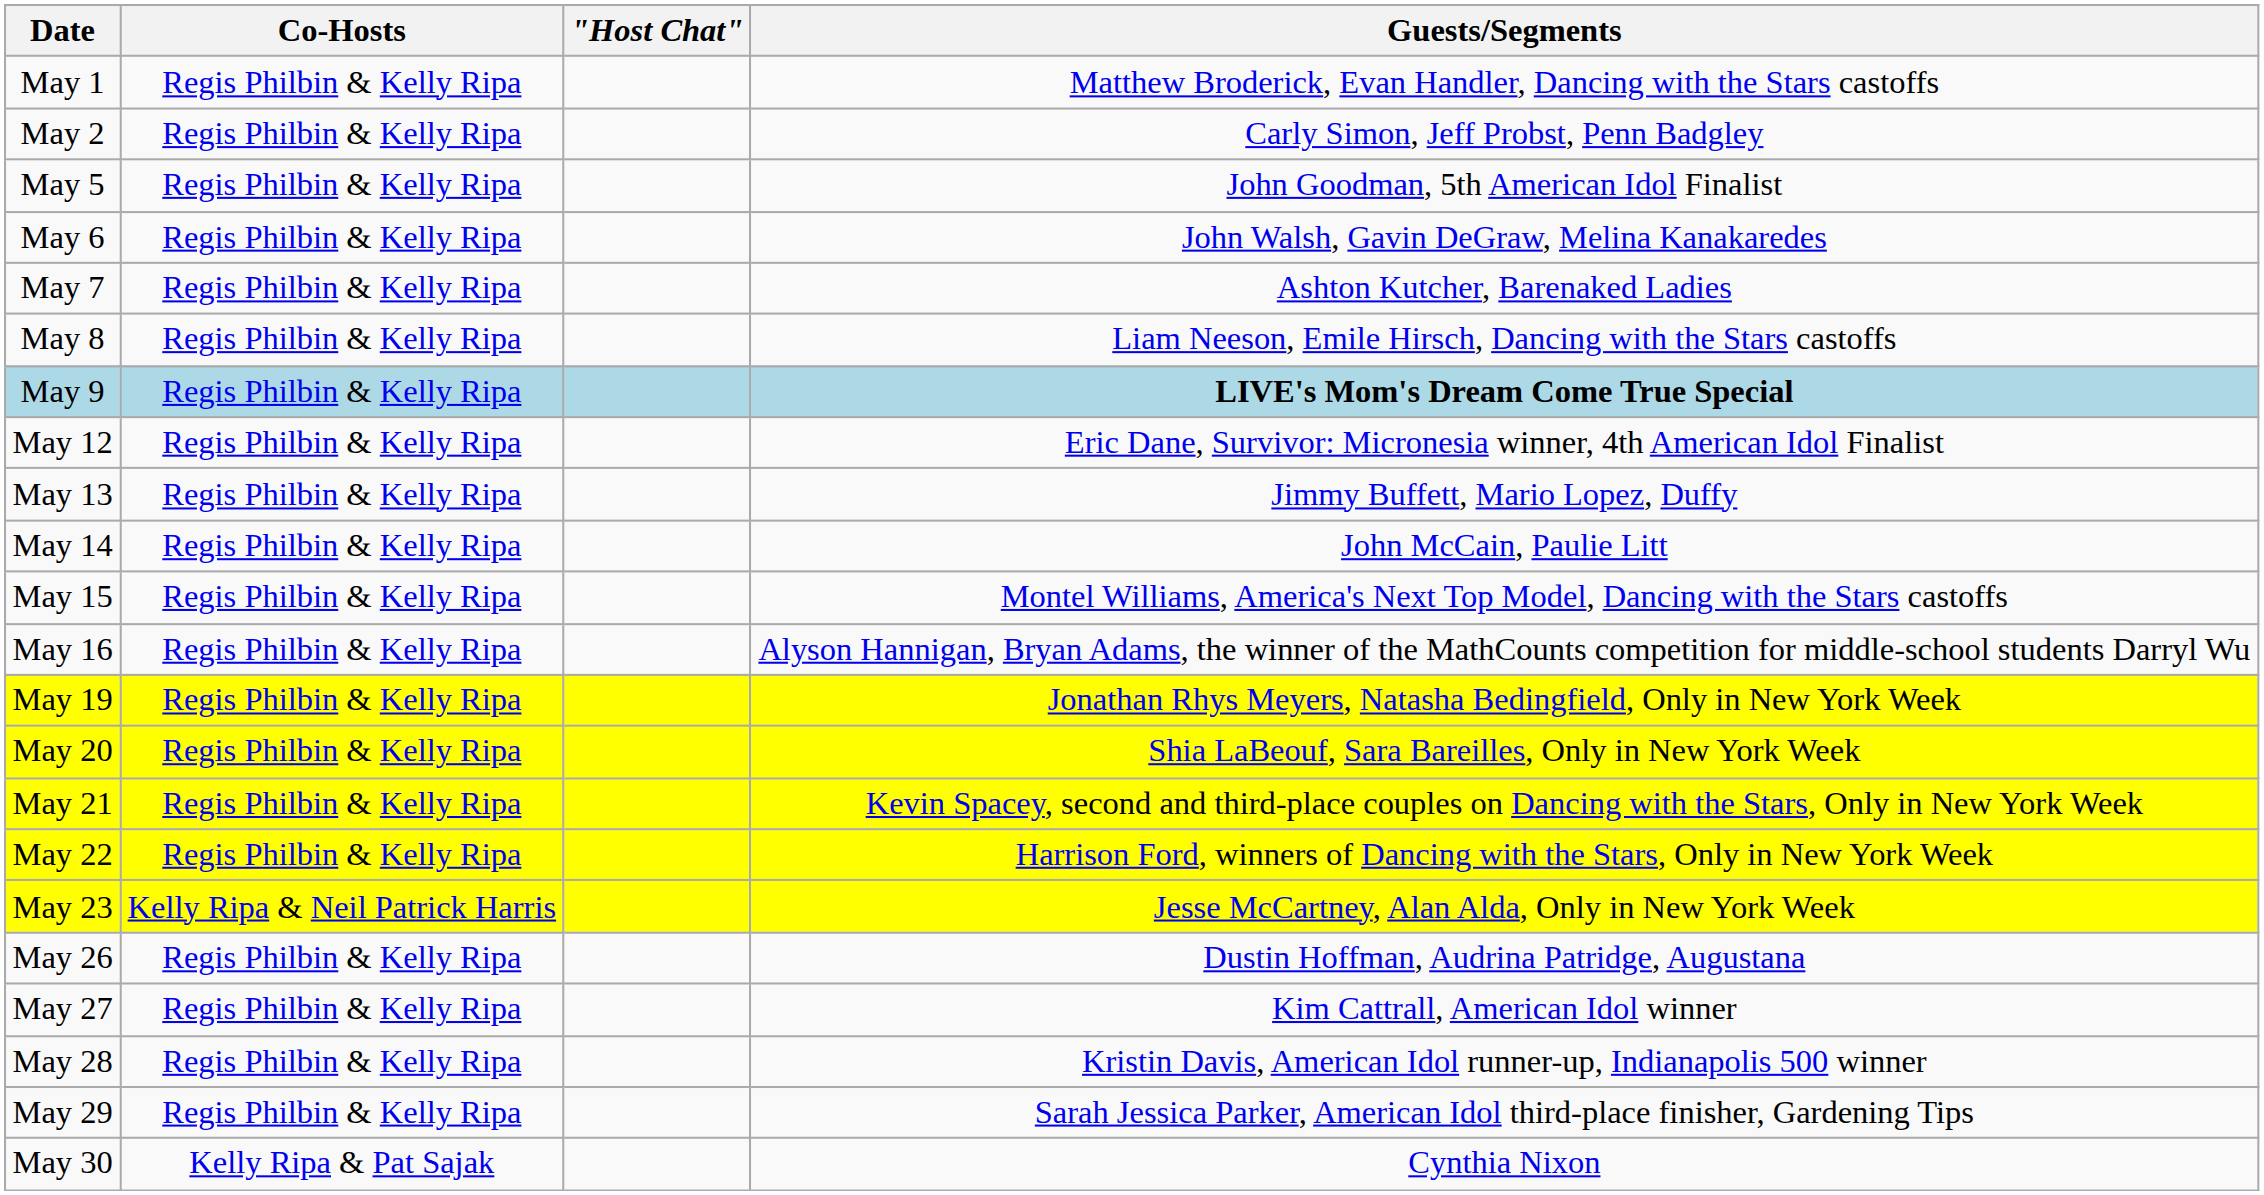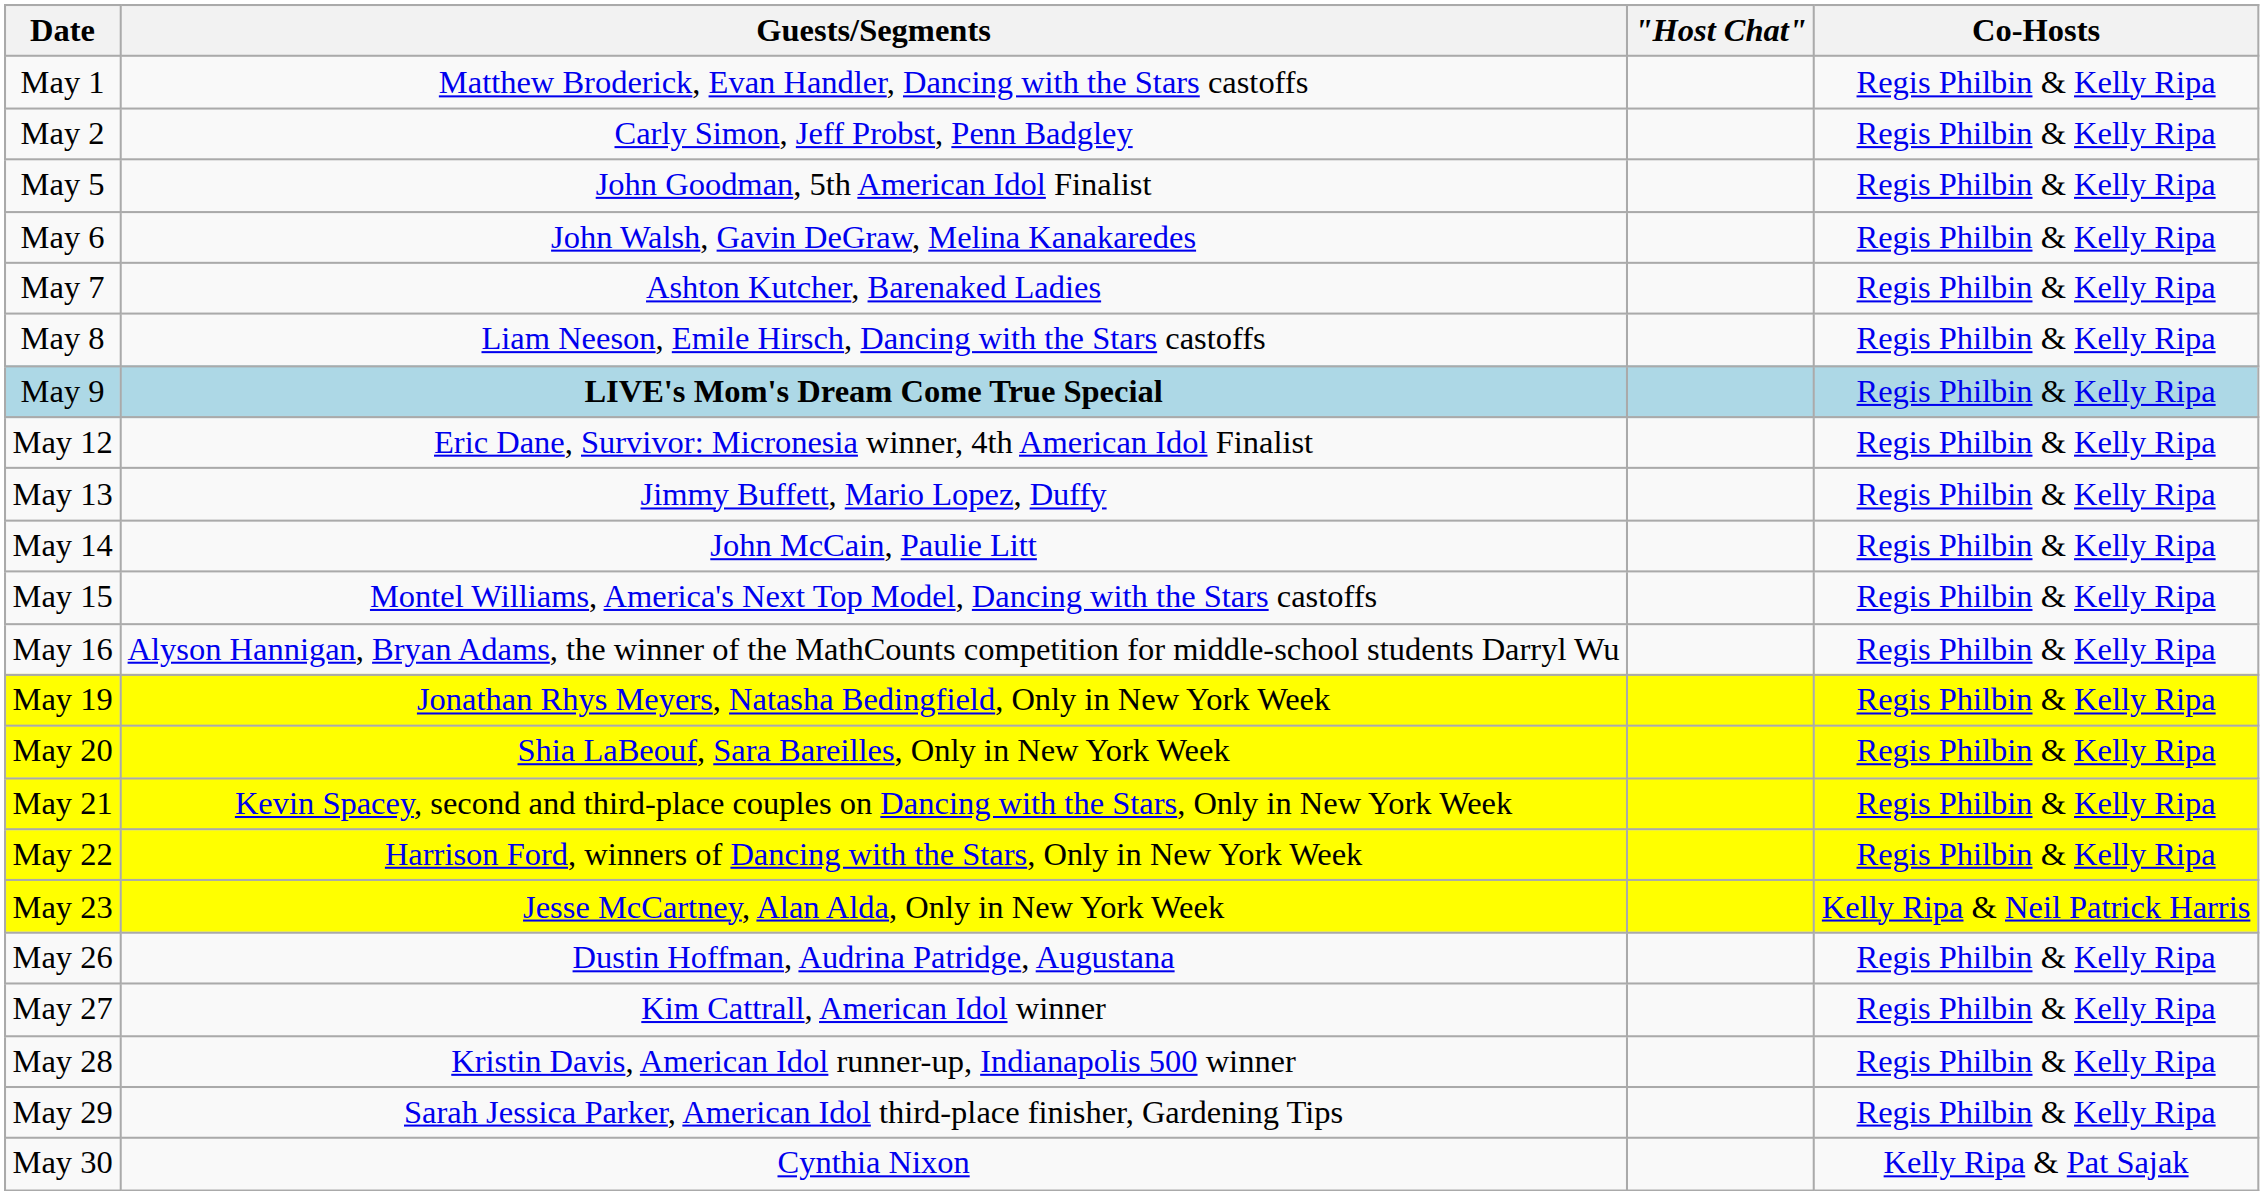 <table class="wikitable sortable" style="text-align:center;">
 <tr>
 <th>Date</th>
+<th>Guests/Segments</th>
+<th><em>"Host Chat"</em></th>
 <th>Co-Hosts</th>
-<th><em>"Host Chat"</em></th>
-<th>Guests/Segments</th>
 </tr>
 <tr>
 <td>May 1</td>
+<td><a href='#'>Matthew Broderick</a>, <a href='#'>Evan Handler</a>, <a href='#'>Dancing with the Stars</a> castoffs</td>
+<td></td>
 <td><a href='#'>Regis Philbin</a> & <a href='#'>Kelly Ripa</a></td>
-<td></td>
-<td><a href='#'>Matthew Broderick</a>, <a href='#'>Evan Handler</a>, <a href='#'>Dancing with the Stars</a> castoffs</td>
 </tr>
 <tr>
 <td>May 2</td>
+<td><a href='#'>Carly Simon</a>, <a href='#'>Jeff Probst</a>, <a href='#'>Penn Badgley</a></td>
+<td></td>
 <td><a href='#'>Regis Philbin</a> & <a href='#'>Kelly Ripa</a></td>
-<td></td>
-<td><a href='#'>Carly Simon</a>, <a href='#'>Jeff Probst</a>, <a href='#'>Penn Badgley</a></td>
 </tr>
 <tr>
 <td>May 5</td>
+<td><a href='#'>John Goodman</a>, 5th <a href='#'>American Idol</a> Finalist</td>
+<td></td>
 <td><a href='#'>Regis Philbin</a> & <a href='#'>Kelly Ripa</a></td>
-<td></td>
-<td><a href='#'>John Goodman</a>, 5th <a href='#'>American Idol</a> Finalist</td>
 </tr>
 <tr>
 <td>May 6</td>
+<td><a href='#'>John Walsh</a>, <a href='#'>Gavin DeGraw</a>, <a href='#'>Melina Kanakaredes</a></td>
+<td></td>
 <td><a href='#'>Regis Philbin</a> & <a href='#'>Kelly Ripa</a></td>
-<td></td>
-<td><a href='#'>John Walsh</a>, <a href='#'>Gavin DeGraw</a>, <a href='#'>Melina Kanakaredes</a></td>
 </tr>
 <tr>
 <td>May 7</td>
+<td><a href='#'>Ashton Kutcher</a>, <a href='#'>Barenaked Ladies</a></td>
+<td></td>
 <td><a href='#'>Regis Philbin</a> & <a href='#'>Kelly Ripa</a></td>
-<td></td>
-<td><a href='#'>Ashton Kutcher</a>, <a href='#'>Barenaked Ladies</a></td>
 </tr>
 <tr>
 <td>May 8</td>
+<td><a href='#'>Liam Neeson</a>, <a href='#'>Emile Hirsch</a>, <a href='#'>Dancing with the Stars</a> castoffs</td>
+<td></td>
 <td><a href='#'>Regis Philbin</a> & <a href='#'>Kelly Ripa</a></td>
-<td></td>
-<td><a href='#'>Liam Neeson</a>, <a href='#'>Emile Hirsch</a>, <a href='#'>Dancing with the Stars</a> castoffs</td>
 </tr>
 <tr style="background:lightblue;">
 <td>May 9</td>
+<td><strong>LIVE's Mom's Dream Come True Special</strong></td>
+<td></td>
 <td><a href='#'>Regis Philbin</a> & <a href='#'>Kelly Ripa</a></td>
-<td></td>
-<td><strong>LIVE's Mom's Dream Come True Special</strong></td>
 </tr>
 <tr>
 <td>May 12</td>
+<td><a href='#'>Eric Dane</a>, <a href='#'>Survivor: Micronesia</a> winner, 4th <a href='#'>American Idol</a> Finalist</td>
+<td></td>
 <td><a href='#'>Regis Philbin</a> & <a href='#'>Kelly Ripa</a></td>
-<td></td>
-<td><a href='#'>Eric Dane</a>, <a href='#'>Survivor: Micronesia</a> winner, 4th <a href='#'>American Idol</a> Finalist</td>
 </tr>
 <tr>
 <td>May 13</td>
+<td><a href='#'>Jimmy Buffett</a>, <a href='#'>Mario Lopez</a>, <a href='#'>Duffy</a></td>
+<td></td>
 <td><a href='#'>Regis Philbin</a> & <a href='#'>Kelly Ripa</a></td>
-<td></td>
-<td><a href='#'>Jimmy Buffett</a>, <a href='#'>Mario Lopez</a>, <a href='#'>Duffy</a></td>
 </tr>
 <tr>
 <td>May 14</td>
+<td><a href='#'>John McCain</a>, <a href='#'>Paulie Litt</a></td>
+<td></td>
 <td><a href='#'>Regis Philbin</a> & <a href='#'>Kelly Ripa</a></td>
-<td></td>
-<td><a href='#'>John McCain</a>, <a href='#'>Paulie Litt</a></td>
 </tr>
 <tr>
 <td>May 15</td>
+<td><a href='#'>Montel Williams</a>, <a href='#'>America's Next Top Model</a>, <a href='#'>Dancing with the Stars</a> castoffs</td>
+<td></td>
 <td><a href='#'>Regis Philbin</a> & <a href='#'>Kelly Ripa</a></td>
-<td></td>
-<td><a href='#'>Montel Williams</a>, <a href='#'>America's Next Top Model</a>, <a href='#'>Dancing with the Stars</a> castoffs</td>
 </tr>
 <tr>
 <td>May 16</td>
+<td><a href='#'>Alyson Hannigan</a>, <a href='#'>Bryan Adams</a>, the winner of the MathCounts competition for middle-school students Darryl Wu</td>
+<td></td>
 <td><a href='#'>Regis Philbin</a> & <a href='#'>Kelly Ripa</a></td>
-<td></td>
-<td><a href='#'>Alyson Hannigan</a>, <a href='#'>Bryan Adams</a>, the winner of the MathCounts competition for middle-school students Darryl Wu</td>
 </tr>
 <tr style="background:yellow;">
 <td>May 19</td>
+<td><a href='#'>Jonathan Rhys Meyers</a>, <a href='#'>Natasha Bedingfield</a>, Only in New York Week</td>
+<td></td>
 <td><a href='#'>Regis Philbin</a> & <a href='#'>Kelly Ripa</a></td>
-<td></td>
-<td><a href='#'>Jonathan Rhys Meyers</a>, <a href='#'>Natasha Bedingfield</a>, Only in New York Week</td>
 </tr>
 <tr style="background:yellow;">
 <td>May 20</td>
+<td><a href='#'>Shia LaBeouf</a>, <a href='#'>Sara Bareilles</a>, Only in New York Week</td>
+<td></td>
 <td><a href='#'>Regis Philbin</a> & <a href='#'>Kelly Ripa</a></td>
-<td></td>
-<td><a href='#'>Shia LaBeouf</a>, <a href='#'>Sara Bareilles</a>, Only in New York Week</td>
 </tr>
 <tr style="background:yellow;">
 <td>May 21</td>
+<td><a href='#'>Kevin Spacey</a>, second and third-place couples on <a href='#'>Dancing with the Stars</a>, Only in New York Week</td>
+<td></td>
 <td><a href='#'>Regis Philbin</a> & <a href='#'>Kelly Ripa</a></td>
-<td></td>
-<td><a href='#'>Kevin Spacey</a>, second and third-place couples on <a href='#'>Dancing with the Stars</a>, Only in New York Week</td>
 </tr>
 <tr style="background:yellow;">
 <td>May 22</td>
+<td><a href='#'>Harrison Ford</a>, winners of <a href='#'>Dancing with the Stars</a>, Only in New York Week</td>
+<td></td>
 <td><a href='#'>Regis Philbin</a> & <a href='#'>Kelly Ripa</a></td>
-<td></td>
-<td><a href='#'>Harrison Ford</a>, winners of <a href='#'>Dancing with the Stars</a>, Only in New York Week</td>
 </tr>
 <tr style="background:yellow;">
 <td>May 23</td>
+<td><a href='#'>Jesse McCartney</a>, <a href='#'>Alan Alda</a>, Only in New York Week</td>
+<td></td>
 <td><a href='#'>Kelly Ripa</a> & <a href='#'>Neil Patrick Harris</a></td>
-<td></td>
-<td><a href='#'>Jesse McCartney</a>, <a href='#'>Alan Alda</a>, Only in New York Week</td>
 </tr>
 <tr>
 <td>May 26</td>
+<td><a href='#'>Dustin Hoffman</a>, <a href='#'>Audrina Patridge</a>, <a href='#'>Augustana</a></td>
+<td></td>
 <td><a href='#'>Regis Philbin</a> & <a href='#'>Kelly Ripa</a></td>
-<td></td>
-<td><a href='#'>Dustin Hoffman</a>, <a href='#'>Audrina Patridge</a>, <a href='#'>Augustana</a></td>
 </tr>
 <tr>
 <td>May 27</td>
+<td><a href='#'>Kim Cattrall</a>, <a href='#'>American Idol</a> winner</td>
+<td></td>
 <td><a href='#'>Regis Philbin</a> & <a href='#'>Kelly Ripa</a></td>
-<td></td>
-<td><a href='#'>Kim Cattrall</a>, <a href='#'>American Idol</a> winner</td>
 </tr>
 <tr>
 <td>May 28</td>
+<td><a href='#'>Kristin Davis</a>, <a href='#'>American Idol</a> runner-up, <a href='#'>Indianapolis 500</a> winner</td>
+<td></td>
 <td><a href='#'>Regis Philbin</a> & <a href='#'>Kelly Ripa</a></td>
-<td></td>
-<td><a href='#'>Kristin Davis</a>, <a href='#'>American Idol</a> runner-up, <a href='#'>Indianapolis 500</a> winner</td>
 </tr>
 <tr>
 <td>May 29</td>
+<td><a href='#'>Sarah Jessica Parker</a>, <a href='#'>American Idol</a> third-place finisher, Gardening Tips</td>
+<td></td>
 <td><a href='#'>Regis Philbin</a> & <a href='#'>Kelly Ripa</a></td>
-<td></td>
-<td><a href='#'>Sarah Jessica Parker</a>, <a href='#'>American Idol</a> third-place finisher, Gardening Tips</td>
 </tr>
 <tr>
 <td>May 30</td>
+<td><a href='#'>Cynthia Nixon</a></td>
+<td></td>
 <td><a href='#'>Kelly Ripa</a> & <a href='#'>Pat Sajak</a></td>
-<td></td>
-<td><a href='#'>Cynthia Nixon</a></td>
 </tr>
 </table>
